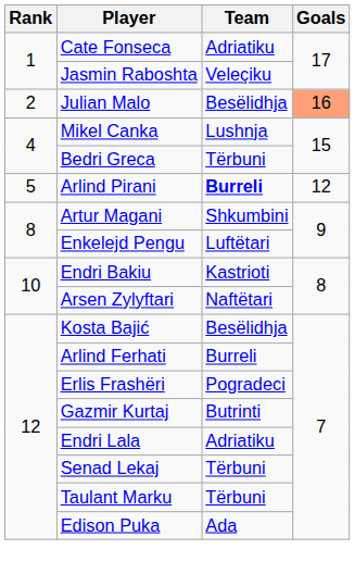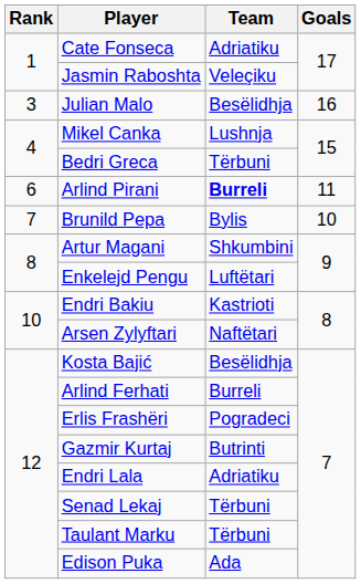 <table class="wikitable" style="text-align:left">
 <tr>
 <th>Rank</th>
 <th>Player</th>
 <th>Team</th>
 <th>Goals</th>
 </tr>
 <tr>
 <td rowspan=2 align=center>1</td>
 <td> <a href='#'>Cate Fonseca</a></td>
 <td><a href='#'>Adriatiku</a></td>
 <td rowspan=2 align=center>17</td>
 </tr>
 <tr>
 <td> <a href='#'>Jasmin Raboshta</a></td>
 <td><a href='#'>Veleçiku</a></td>
 </tr>
 <tr>
-<td align=center>2</td>
+<td align=center>3</td>
 <td> <a href='#'>Julian Malo</a></td>
 <td><a href='#'>Besëlidhja</a></td>
-<td align=center style="background: lightsalmon;">16</td>
+<td align=center>16</td>
 </tr>
 <tr>
 <td rowspan=2 align=center>4</td>
 <td> <a href='#'>Mikel Canka</a></td>
 <td><a href='#'>Lushnja</a></td>
 <td rowspan=2 align=center>15</td>
 </tr>
 <tr>
 <td> <a href='#'>Bedri Greca</a></td>
 <td><a href='#'>Tërbuni</a></td>
 </tr>
 <tr>
-<td align=center>5</td>
+<td align=center>6</td>
 <td> <a href='#'>Arlind Pirani</a></td>
 <td><strong><a href='#'>Burreli</a></strong></td>
-<td align=center>12</td>
+<td align=center>11</td>
+</tr>
+<tr>
+<td align=center>7</td>
+<td> <a href='#'>Brunild Pepa</a></td>
+<td><a href='#'>Bylis</a></td>
+<td align=center>10</td>
 </tr>
 <tr>
 <td rowspan=2 align=center>8</td>
 <td> <a href='#'>Artur Magani</a></td>
 <td><a href='#'>Shkumbini</a></td>
 <td rowspan=2 align=center>9</td>
 </tr>
 <tr>
 <td> <a href='#'>Enkelejd Pengu</a></td>
 <td><a href='#'>Luftëtari</a></td>
 </tr>
 <tr>
 <td rowspan=2 align=center>10</td>
 <td> <a href='#'>Endri Bakiu</a></td>
 <td><a href='#'>Kastrioti</a></td>
 <td rowspan=2 align=center>8</td>
 </tr>
 <tr>
 <td> <a href='#'>Arsen Zylyftari</a></td>
 <td><a href='#'>Naftëtari</a></td>
 </tr>
 <tr>
 <td rowspan=8 align=center>12</td>
 <td> <a href='#'>Kosta Bajić</a></td>
 <td><a href='#'>Besëlidhja</a></td>
 <td rowspan=8 align=center>7</td>
 </tr>
 <tr>
 <td> <a href='#'>Arlind Ferhati</a></td>
 <td><a href='#'>Burreli</a></td>
 </tr>
 <tr>
 <td> <a href='#'>Erlis Frashëri</a></td>
 <td><a href='#'>Pogradeci</a></td>
 </tr>
 <tr>
 <td> <a href='#'>Gazmir Kurtaj</a></td>
 <td><a href='#'>Butrinti</a></td>
 </tr>
 <tr>
 <td> <a href='#'>Endri Lala</a></td>
 <td><a href='#'>Adriatiku</a></td>
 </tr>
 <tr>
 <td> <a href='#'>Senad Lekaj</a></td>
 <td><a href='#'>Tërbuni</a></td>
 </tr>
 <tr>
 <td> <a href='#'>Taulant Marku</a></td>
 <td><a href='#'>Tërbuni</a></td>
 </tr>
 <tr>
 <td> <a href='#'>Edison Puka</a></td>
 <td><a href='#'>Ada</a></td>
 </tr>
 </table>
